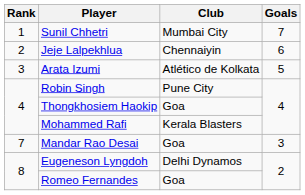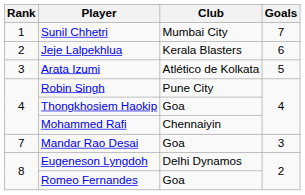 <table class="wikitable" style="text-align:center">
 <tr>
 <th>Rank</th>
 <th>Player</th>
 <th>Club</th>
 <th>Goals</th>
 </tr>
 <tr>
 <td>1</td>
 <td align="left"><a href='#'>Sunil Chhetri</a></td>
 <td align="left">Mumbai City</td>
 <td>7</td>
 </tr>
 <tr>
 <td>2</td>
 <td align="left"><a href='#'>Jeje Lalpekhlua</a></td>
-<td align="left">Chennaiyin</td>
+<td align="left">Kerala Blasters</td>
 <td>6</td>
 </tr>
 <tr>
 <td>3</td>
 <td align="left"><a href='#'>Arata Izumi</a></td>
 <td align="left">Atlético de Kolkata</td>
 <td>5</td>
 </tr>
 <tr>
 <td rowspan="3">4</td>
 <td align="left"><a href='#'>Robin Singh</a></td>
 <td align="left">Pune City</td>
 <td rowspan="3">4</td>
 </tr>
 <tr>
 <td align="left"><a href='#'>Thongkhosiem Haokip</a></td>
 <td align="left">Goa</td>
 </tr>
 <tr>
 <td align="left"><a href='#'>Mohammed Rafi</a></td>
-<td align="left">Kerala Blasters</td>
+<td align="left">Chennaiyin</td>
 </tr>
 <tr>
 <td>7</td>
 <td align="left"><a href='#'>Mandar Rao Desai</a></td>
 <td align="left">Goa</td>
 <td>3</td>
 </tr>
 <tr>
 <td rowspan="2">8</td>
 <td align="left"><a href='#'>Eugeneson Lyngdoh</a></td>
 <td align="left">Delhi Dynamos</td>
 <td rowspan="2">2</td>
 </tr>
 <tr>
 <td align="left"><a href='#'>Romeo Fernandes</a></td>
 <td align="left">Goa</td>
 </tr>
 </table>
